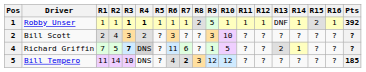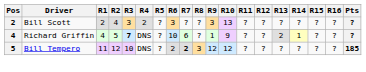 <table class="wikitable" style="font-size: 95%">
 <tr valign="top">
 <th valign="middle">Pos</th>
 <th valign="middle">Driver</th>
 <th valign="middle">R1<br></th>
 <th valign="middle">R2<br></th>
 <th valign="middle">R3<br></th>
 <th valign="middle">R4<br></th>
 <th valign="middle">R5<br></th>
 <th valign="middle">R6<br></th>
 <th valign="middle">R7<br></th>
 <th valign="middle">R8<br></th>
 <th valign="middle">R9<br></th>
 <th valign="middle">R10<br></th>
 <th valign="middle">R11<br></th>
 <th valign="middle">R12<br></th>
 <th valign="middle">R13<br></th>
 <th valign="middle">R14<br></th>
 <th valign="middle">R15<br></th>
 <th valign="middle">R16<br></th>
 <th valign="middle">Pts</th>
 </tr>
 <tr>
-<th>1</th>
-<td> <a href='#'>Robby Unser</a></td>
-<td style="background:#FFFFBF;" align=center>1</td>
-<td style="background:#FFFFBF;" align=center>1</td>
-<td style="background:#FFFFBF;" align=center><strong>1</strong></td>
-<td style="background:#FFFFBF;" align=center><strong>1</strong></td>
-<td style="background:#FFFFBF;" align=center>1</td>
-<td style="background:#FFFFBF;" align=center>1</td>
-<td style="background:#FFFFBF;" align=center>1</td>
-<td style="background:#DFDFDF;" align=center>2</td>
-<td style="background:#DFFFDF;" align=center>5</td>
-<td style="background:#FFFFBF;" align=center>1</td>
-<td style="background:#FFFFBF;" align=center>1</td>
-<td style="background:#FFFFBF;" align=center>1</td>
-<td align=center>DNF</td>
-<td style="background:#FFFFBF;" align=center>1</td>
-<td style="background:#DFDFDF;" align=center>2</td>
-<td style="background:#FFFFBF;" align=center>1</td>
-<th>392</th>
-</tr>
-<tr>
 <th>2</th>
 <td> Bill Scott</td>
 <td style="background:#DFDFDF;" align=center>2</td>
 <td style="background:#DFDFDF;" align=center>4</td>
 <td style="background:#FFDF9F;" align=center>3</td>
 <td style="background:#DFDFDF;" align=center>2</td>
 <td align=center>?</td>
 <td style="background:#FFDF9F;" align=center>3</td>
 <td align=center>?</td>
 <td align=center>?</td>
 <td style="background:#FFDF9F;" align=center>3</td>
-<td style="background:#EFCFFF;" align=center>10</td>
+<td style="background:#EFCFFF;" align=center>13</td>
 <td align=center>?</td>
 <td align=center>?</td>
 <td align=center>?</td>
 <td align=center>?</td>
 <td align=center>?</td>
 <td align=center>?</td>
 <th>?</th>
 </tr>
 <tr>
 <th>4</th>
 <td> Richard Griffin </td>
-<td style="background:#DFFFDF;" align=center>7</td>
+<td style="background:#DFFFDF;" align=center>4</td>
 <td style="background:#DFFFDF;" align=center>5</td>
 <td style="background:#CFEAFF;" align=center><strong>7</strong></td>
-<td align=center style="background: lightgrey;">DNS</td>
+<td align=center>DNS</td>
 <td align=center>?</td>
-<td style="background:#CFEAFF;" align=center>11</td>
+<td style="background:#CFEAFF;" align=center>10</td>
 <td style="background:#DFFFDF;" align=center>6</td>
 <td align=center>?</td>
 <td style="background:#DFFFDF;" align=center>1</td>
-<td style="background:#EFCFFF;" align=center>5</td>
+<td style="background:#EFCFFF;" align=center>9</td>
 <td align=center>?</td>
 <td align=center>?</td>
 <td style="background:#DFDFDF;" align=center>2</td>
 <td style="background:#FFFFBF;" align=center>1</td>
 <td align=center>?</td>
 <td align=center>?</td>
 <th>?</th>
 </tr>
 <tr>
 <th>5</th>
 <td> <a href='#'>Bill Tempero</a></td>
 <td style="background:#EFCFFF;" align=center>11</td>
-<td style="background:#EFCFFF;" align=center>14</td>
+<td style="background:#EFCFFF;" align=center>12</td>
 <td style="background:#EFCFFF;" align=center>10</td>
 <td align=center>DNS</td>
 <td align=center>?</td>
-<td style="background:#DFDFDF;" align=center>4</td>
+<td style="background:#DFDFDF;" align=center>2</td>
 <td style="background:#DFDFDF;" align=center><strong>2</strong></td>
 <td style="background:#FFDF9F;" align=center>3</td>
 <td style="background:#CFEAFF;" align=center>12</td>
 <td style="background:#CFEAFF;" align=center>12</td>
 <td align=center>?</td>
 <td align=center>?</td>
 <td align=center>?</td>
 <td align=center>?</td>
 <td align=center>?</td>
 <td align=center>?</td>
 <th>185</th>
 </tr>
 </table>
